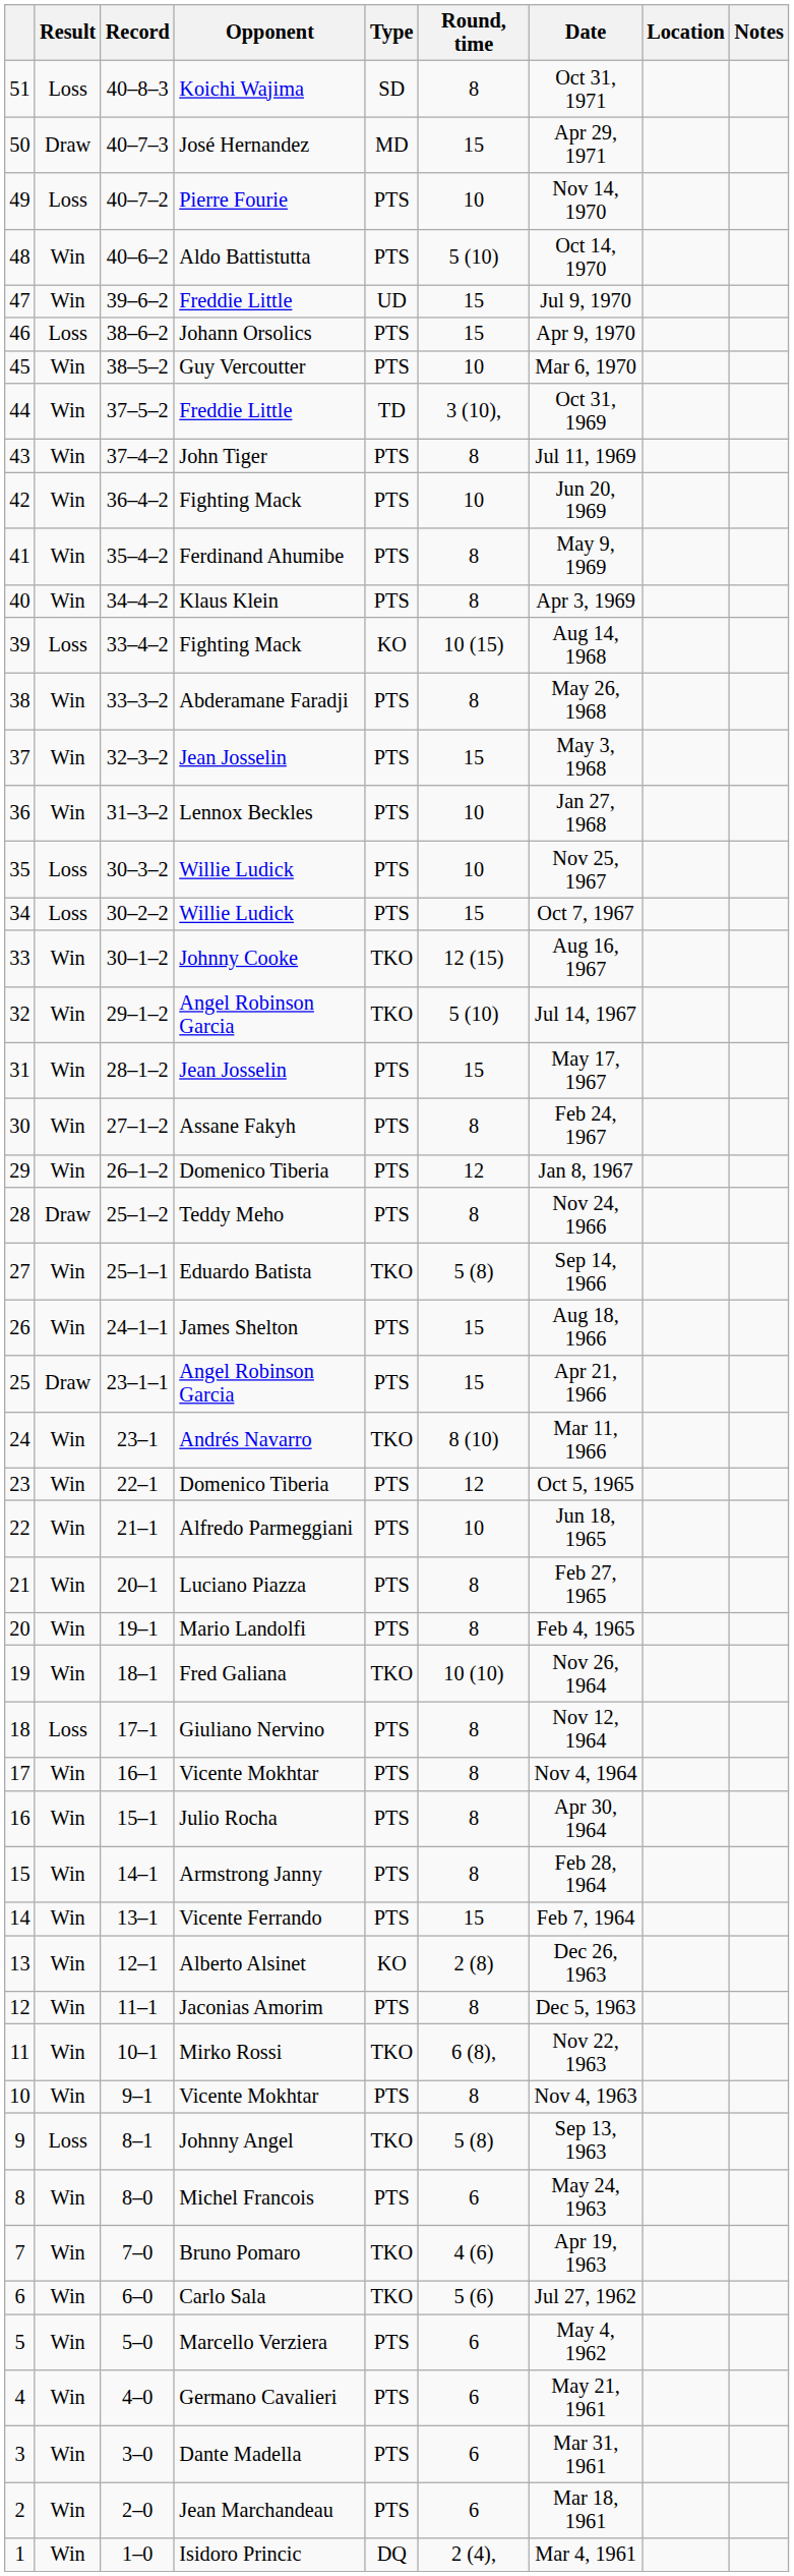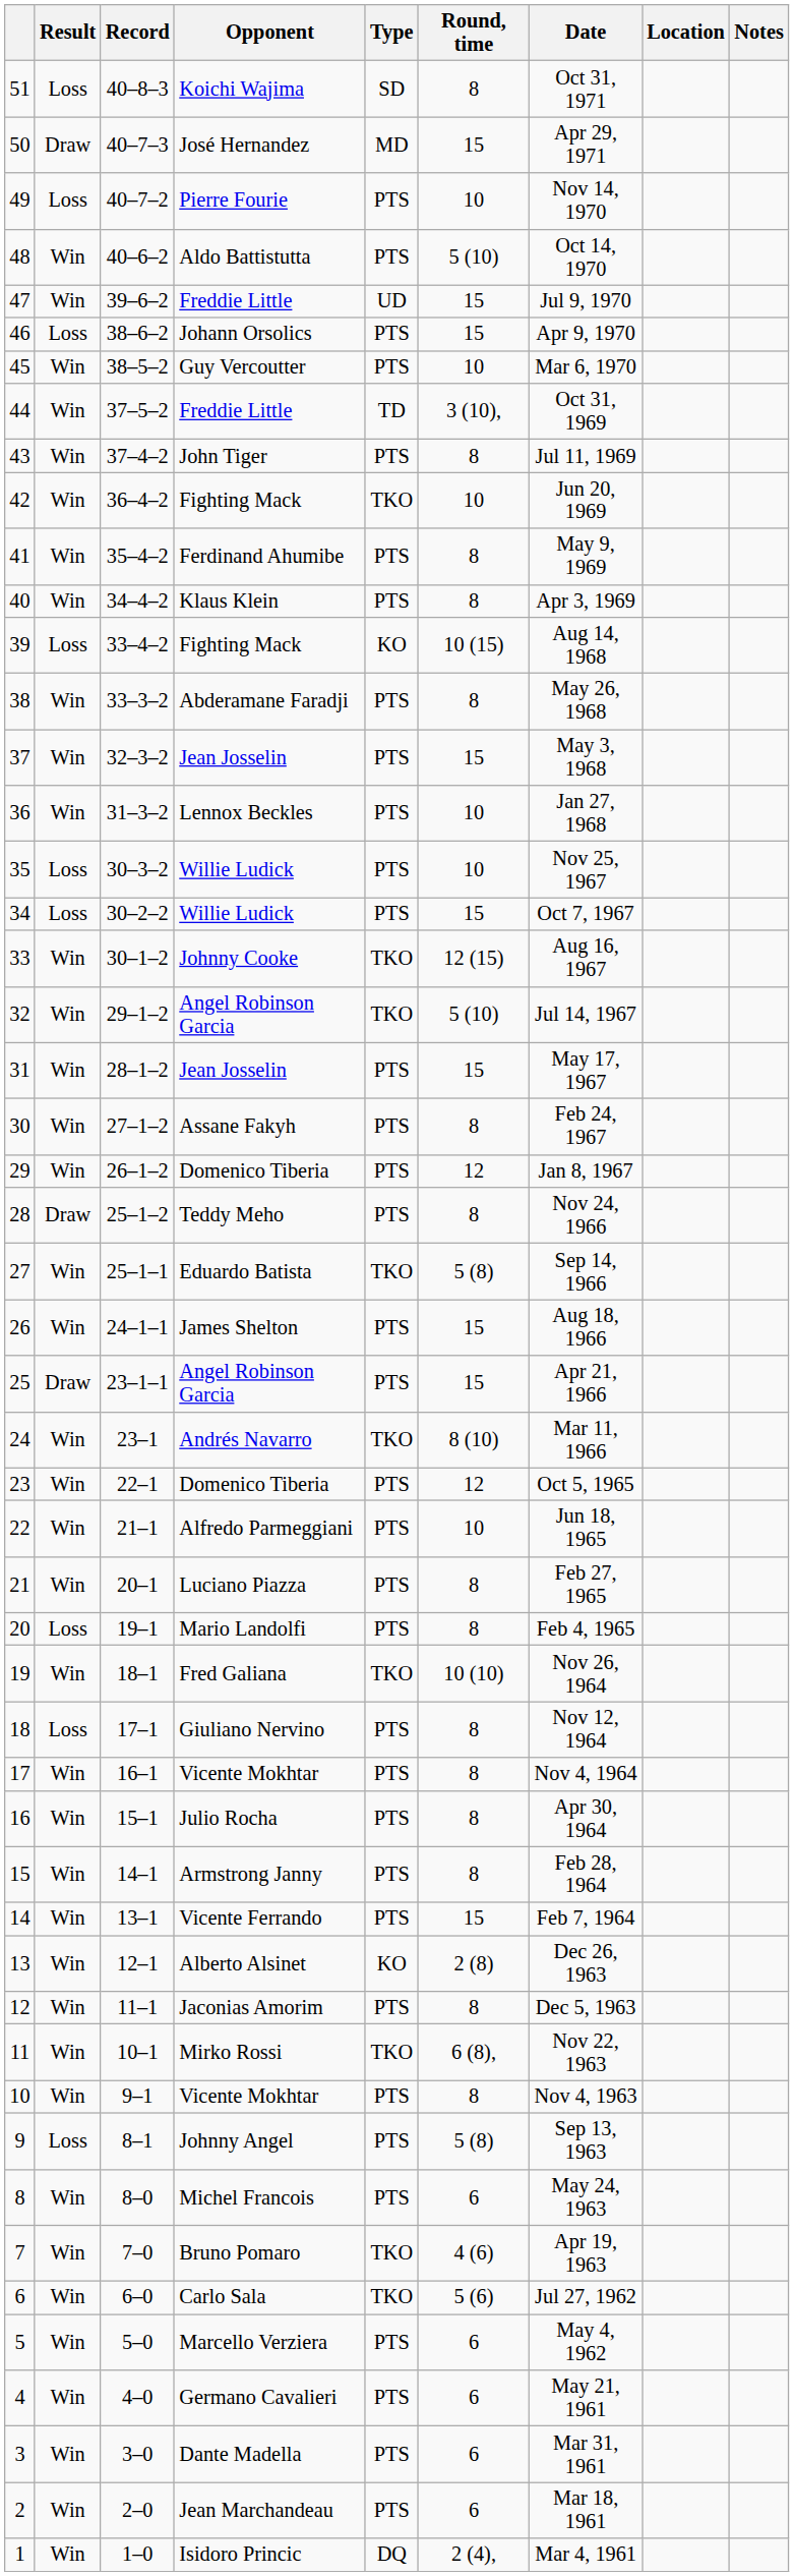 <table class="wikitable" style="text-align:center">
 <tr>
 <th></th>
 <th>Result</th>
 <th>Record</th>
 <th>Opponent</th>
 <th>Type</th>
 <th>Round, time</th>
 <th>Date</th>
 <th>Location</th>
 <th>Notes</th>
 </tr>
 <tr>
 <td>51</td>
 <td>Loss</td>
 <td>40–8–3</td>
 <td align=left><a href='#'>Koichi Wajima</a></td>
 <td>SD</td>
 <td>8</td>
 <td>Oct 31, 1971</td>
 <td style="text-align:left;"></td>
 <td style="text-align:left;"></td>
 </tr>
 <tr>
 <td>50</td>
 <td>Draw</td>
 <td>40–7–3</td>
 <td align=left>José Hernandez</td>
 <td>MD</td>
 <td>15</td>
 <td>Apr 29, 1971</td>
 <td style="text-align:left;"></td>
 <td style="text-align:left;"></td>
 </tr>
 <tr>
 <td>49</td>
 <td>Loss</td>
 <td>40–7–2</td>
 <td align=left><a href='#'>Pierre Fourie</a></td>
 <td>PTS</td>
 <td>10</td>
 <td>Nov 14, 1970</td>
 <td style="text-align:left;"></td>
 <td></td>
 </tr>
 <tr>
 <td>48</td>
 <td>Win</td>
 <td>40–6–2</td>
 <td align=left>Aldo Battistutta</td>
 <td>PTS</td>
 <td>5 (10)</td>
 <td>Oct 14, 1970</td>
 <td style="text-align:left;"></td>
 <td></td>
 </tr>
 <tr>
 <td>47</td>
 <td>Win</td>
 <td>39–6–2</td>
 <td align=left><a href='#'>Freddie Little</a></td>
 <td>UD</td>
 <td>15</td>
 <td>Jul 9, 1970</td>
 <td style="text-align:left;"></td>
 <td style="text-align:left;"></td>
 </tr>
 <tr>
 <td>46</td>
 <td>Loss</td>
 <td>38–6–2</td>
 <td align=left>Johann Orsolics</td>
 <td>PTS</td>
 <td>15</td>
 <td>Apr 9, 1970</td>
 <td style="text-align:left;"></td>
 <td style="text-align:left;"></td>
 </tr>
 <tr>
 <td>45</td>
 <td>Win</td>
 <td>38–5–2</td>
 <td align=left>Guy Vercoutter</td>
 <td>PTS</td>
 <td>10</td>
 <td>Mar 6, 1970</td>
 <td style="text-align:left;"></td>
 <td></td>
 </tr>
 <tr>
 <td>44</td>
 <td>Win</td>
 <td>37–5–2</td>
 <td align=left><a href='#'>Freddie Little</a></td>
 <td>TD</td>
 <td>3 (10), </td>
 <td>Oct 31, 1969</td>
 <td style="text-align:left;"></td>
 <td></td>
 </tr>
 <tr>
 <td>43</td>
 <td>Win</td>
 <td>37–4–2</td>
 <td align=left>John Tiger</td>
 <td>PTS</td>
 <td>8</td>
 <td>Jul 11, 1969</td>
 <td style="text-align:left;"></td>
 <td></td>
 </tr>
 <tr>
 <td>42</td>
 <td>Win</td>
 <td>36–4–2</td>
 <td align=left>Fighting Mack</td>
-<td>PTS</td>
+<td>TKO</td>
 <td>10</td>
 <td>Jun 20, 1969</td>
 <td style="text-align:left;"></td>
 <td></td>
 </tr>
 <tr>
 <td>41</td>
 <td>Win</td>
 <td>35–4–2</td>
 <td align=left>Ferdinand Ahumibe</td>
 <td>PTS</td>
 <td>8</td>
 <td>May 9, 1969</td>
 <td style="text-align:left;"></td>
 <td></td>
 </tr>
 <tr>
 <td>40</td>
 <td>Win</td>
 <td>34–4–2</td>
 <td align=left>Klaus Klein</td>
 <td>PTS</td>
 <td>8</td>
 <td>Apr 3, 1969</td>
 <td style="text-align:left;"></td>
 <td></td>
 </tr>
 <tr>
 <td>39</td>
 <td>Loss</td>
 <td>33–4–2</td>
 <td align=left>Fighting Mack</td>
 <td>KO</td>
 <td>10 (15)</td>
 <td>Aug 14, 1968</td>
 <td style="text-align:left;"></td>
 <td style="text-align:left;"></td>
 </tr>
 <tr>
 <td>38</td>
 <td>Win</td>
 <td>33–3–2</td>
 <td align=left>Abderamane Faradji</td>
 <td>PTS</td>
 <td>8</td>
 <td>May 26, 1968</td>
 <td style="text-align:left;"></td>
 <td></td>
 </tr>
 <tr>
 <td>37</td>
 <td>Win</td>
 <td>32–3–2</td>
 <td align=left><a href='#'>Jean Josselin</a></td>
 <td>PTS</td>
 <td>15</td>
 <td>May 3, 1968</td>
 <td style="text-align:left;"></td>
 <td style="text-align:left;"></td>
 </tr>
 <tr>
 <td>36</td>
 <td>Win</td>
 <td>31–3–2</td>
 <td align=left>Lennox Beckles</td>
 <td>PTS</td>
 <td>10</td>
 <td>Jan 27, 1968</td>
 <td style="text-align:left;"></td>
 <td></td>
 </tr>
 <tr>
 <td>35</td>
 <td>Loss</td>
 <td>30–3–2</td>
 <td align=left><a href='#'>Willie Ludick</a></td>
 <td>PTS</td>
 <td>10</td>
 <td>Nov 25, 1967</td>
 <td style="text-align:left;"></td>
 <td style="text-align:left;"></td>
 </tr>
 <tr>
 <td>34</td>
 <td>Loss</td>
 <td>30–2–2</td>
 <td align=left><a href='#'>Willie Ludick</a></td>
 <td>PTS</td>
 <td>15</td>
 <td>Oct 7, 1967</td>
 <td style="text-align:left;"></td>
 <td style="text-align:left;"></td>
 </tr>
 <tr>
 <td>33</td>
 <td>Win</td>
 <td>30–1–2</td>
 <td align=left><a href='#'>Johnny Cooke</a></td>
 <td>TKO</td>
 <td>12 (15)</td>
 <td>Aug 16, 1967</td>
 <td style="text-align:left;"></td>
 <td style="text-align:left;"></td>
 </tr>
 <tr>
 <td>32</td>
 <td>Win</td>
 <td>29–1–2</td>
 <td align=left><a href='#'>Angel Robinson Garcia</a></td>
 <td>TKO</td>
 <td>5 (10)</td>
 <td>Jul 14, 1967</td>
 <td style="text-align:left;"></td>
 <td></td>
 </tr>
 <tr>
 <td>31</td>
 <td>Win</td>
 <td>28–1–2</td>
 <td align=left><a href='#'>Jean Josselin</a></td>
 <td>PTS</td>
 <td>15</td>
 <td>May 17, 1967</td>
 <td style="text-align:left;"></td>
 <td style="text-align:left;"></td>
 </tr>
 <tr>
 <td>30</td>
 <td>Win</td>
 <td>27–1–2</td>
 <td align=left>Assane Fakyh</td>
 <td>PTS</td>
 <td>8</td>
 <td>Feb 24, 1967</td>
 <td style="text-align:left;"></td>
 <td></td>
 </tr>
 <tr>
 <td>29</td>
 <td>Win</td>
 <td>26–1–2</td>
 <td align=left>Domenico Tiberia</td>
 <td>PTS</td>
 <td>12</td>
 <td>Jan 8, 1967</td>
 <td style="text-align:left;"></td>
 <td style="text-align:left;"></td>
 </tr>
 <tr>
 <td>28</td>
 <td>Draw</td>
 <td>25–1–2</td>
 <td align=left>Teddy Meho</td>
 <td>PTS</td>
 <td>8</td>
 <td>Nov 24, 1966</td>
 <td style="text-align:left;"></td>
 <td></td>
 </tr>
 <tr>
 <td>27</td>
 <td>Win</td>
 <td>25–1–1</td>
 <td align=left>Eduardo Batista</td>
 <td>TKO</td>
 <td>5 (8)</td>
 <td>Sep 14, 1966</td>
 <td style="text-align:left;"></td>
 <td></td>
 </tr>
 <tr>
 <td>26</td>
 <td>Win</td>
 <td>24–1–1</td>
 <td align=left>James Shelton</td>
 <td>PTS</td>
 <td>15</td>
 <td>Aug 18, 1966</td>
 <td style="text-align:left;"></td>
 <td></td>
 </tr>
 <tr>
 <td>25</td>
 <td>Draw</td>
 <td>23–1–1</td>
 <td align=left><a href='#'>Angel Robinson Garcia</a></td>
 <td>PTS</td>
 <td>15</td>
 <td>Apr 21, 1966</td>
 <td style="text-align:left;"></td>
 <td></td>
 </tr>
 <tr>
 <td>24</td>
 <td>Win</td>
 <td>23–1</td>
 <td align=left><a href='#'>Andrés Navarro</a></td>
 <td>TKO</td>
 <td>8 (10)</td>
 <td>Mar 11, 1966</td>
 <td style="text-align:left;"></td>
 <td></td>
 </tr>
 <tr>
 <td>23</td>
 <td>Win</td>
 <td>22–1</td>
 <td align=left>Domenico Tiberia</td>
 <td>PTS</td>
 <td>12</td>
 <td>Oct 5, 1965</td>
 <td style="text-align:left;"></td>
 <td style="text-align:left;"></td>
 </tr>
 <tr>
 <td>22</td>
 <td>Win</td>
 <td>21–1</td>
 <td align=left>Alfredo Parmeggiani</td>
 <td>PTS</td>
 <td>10</td>
 <td>Jun 18, 1965</td>
 <td style="text-align:left;"></td>
 <td></td>
 </tr>
 <tr>
 <td>21</td>
 <td>Win</td>
 <td>20–1</td>
 <td align=left>Luciano Piazza</td>
 <td>PTS</td>
 <td>8</td>
 <td>Feb 27, 1965</td>
 <td style="text-align:left;"></td>
 <td></td>
 </tr>
 <tr>
 <td>20</td>
-<td>Win</td>
+<td>Loss</td>
 <td>19–1</td>
 <td align=left>Mario Landolfi</td>
 <td>PTS</td>
 <td>8</td>
 <td>Feb 4, 1965</td>
 <td style="text-align:left;"></td>
 <td></td>
 </tr>
 <tr>
 <td>19</td>
 <td>Win</td>
 <td>18–1</td>
 <td align=left>Fred Galiana</td>
 <td>TKO</td>
 <td>10 (10)</td>
 <td>Nov 26, 1964</td>
 <td style="text-align:left;"></td>
 <td></td>
 </tr>
 <tr>
 <td>18</td>
 <td>Loss</td>
 <td>17–1</td>
 <td align=left>Giuliano Nervino</td>
 <td>PTS</td>
 <td>8</td>
 <td>Nov 12, 1964</td>
 <td style="text-align:left;"></td>
 <td></td>
 </tr>
 <tr>
 <td>17</td>
 <td>Win</td>
 <td>16–1</td>
 <td align=left>Vicente Mokhtar</td>
 <td>PTS</td>
 <td>8</td>
 <td>Nov 4, 1964</td>
 <td style="text-align:left;"></td>
 <td></td>
 </tr>
 <tr>
 <td>16</td>
 <td>Win</td>
 <td>15–1</td>
 <td align=left>Julio Rocha</td>
 <td>PTS</td>
 <td>8</td>
 <td>Apr 30, 1964</td>
 <td style="text-align:left;"></td>
 <td></td>
 </tr>
 <tr>
 <td>15</td>
 <td>Win</td>
 <td>14–1</td>
 <td align=left>Armstrong Janny</td>
 <td>PTS</td>
 <td>8</td>
 <td>Feb 28, 1964</td>
 <td style="text-align:left;"></td>
 <td></td>
 </tr>
 <tr>
 <td>14</td>
 <td>Win</td>
 <td>13–1</td>
 <td align=left>Vicente Ferrando</td>
 <td>PTS</td>
 <td>15</td>
 <td>Feb 7, 1964</td>
 <td style="text-align:left;"></td>
 <td></td>
 </tr>
 <tr>
 <td>13</td>
 <td>Win</td>
 <td>12–1</td>
 <td align=left>Alberto Alsinet</td>
 <td>KO</td>
 <td>2 (8)</td>
 <td>Dec 26, 1963</td>
 <td style="text-align:left;"></td>
 <td></td>
 </tr>
 <tr>
 <td>12</td>
 <td>Win</td>
 <td>11–1</td>
 <td align=left>Jaconias Amorim</td>
 <td>PTS</td>
 <td>8</td>
 <td>Dec 5, 1963</td>
 <td style="text-align:left;"></td>
 <td></td>
 </tr>
 <tr>
 <td>11</td>
 <td>Win</td>
 <td>10–1</td>
 <td align=left>Mirko Rossi</td>
 <td>TKO</td>
 <td>6 (8), </td>
 <td>Nov 22, 1963</td>
 <td style="text-align:left;"></td>
 <td></td>
 </tr>
 <tr>
 <td>10</td>
 <td>Win</td>
 <td>9–1</td>
 <td align=left>Vicente Mokhtar</td>
 <td>PTS</td>
 <td>8</td>
 <td>Nov 4, 1963</td>
 <td style="text-align:left;"></td>
 <td></td>
 </tr>
 <tr>
 <td>9</td>
 <td>Loss</td>
 <td>8–1</td>
 <td align=left>Johnny Angel</td>
-<td>TKO</td>
+<td>PTS</td>
 <td>5 (8)</td>
 <td>Sep 13, 1963</td>
 <td style="text-align:left;"></td>
 <td></td>
 </tr>
 <tr>
 <td>8</td>
 <td>Win</td>
 <td>8–0</td>
 <td align=left>Michel Francois</td>
 <td>PTS</td>
 <td>6</td>
 <td>May 24, 1963</td>
 <td style="text-align:left;"></td>
 <td></td>
 </tr>
 <tr>
 <td>7</td>
 <td>Win</td>
 <td>7–0</td>
 <td align=left>Bruno Pomaro</td>
 <td>TKO</td>
 <td>4 (6)</td>
 <td>Apr 19, 1963</td>
 <td style="text-align:left;"></td>
 <td></td>
 </tr>
 <tr>
 <td>6</td>
 <td>Win</td>
 <td>6–0</td>
 <td align=left>Carlo Sala</td>
 <td>TKO</td>
 <td>5 (6)</td>
 <td>Jul 27, 1962</td>
 <td style="text-align:left;"></td>
 <td></td>
 </tr>
 <tr>
 <td>5</td>
 <td>Win</td>
 <td>5–0</td>
 <td align=left>Marcello Verziera</td>
 <td>PTS</td>
 <td>6</td>
 <td>May 4, 1962</td>
 <td style="text-align:left;"></td>
 <td></td>
 </tr>
 <tr>
 <td>4</td>
 <td>Win</td>
 <td>4–0</td>
 <td align=left>Germano Cavalieri</td>
 <td>PTS</td>
 <td>6</td>
 <td>May 21, 1961</td>
 <td style="text-align:left;"></td>
 <td></td>
 </tr>
 <tr>
 <td>3</td>
 <td>Win</td>
 <td>3–0</td>
 <td align=left>Dante Madella</td>
 <td>PTS</td>
 <td>6</td>
 <td>Mar 31, 1961</td>
 <td style="text-align:left;"></td>
 <td></td>
 </tr>
 <tr>
 <td>2</td>
 <td>Win</td>
 <td>2–0</td>
 <td align=left>Jean Marchandeau</td>
 <td>PTS</td>
 <td>6</td>
 <td>Mar 18, 1961</td>
 <td style="text-align:left;"></td>
 <td></td>
 </tr>
 <tr>
 <td>1</td>
 <td>Win</td>
 <td>1–0</td>
 <td align=left>Isidoro Princic</td>
 <td>DQ</td>
 <td>2 (4), </td>
 <td>Mar 4, 1961</td>
 <td style="text-align:left;"></td>
 <td></td>
 </tr>
 <tr>
 </tr>
 </table>
